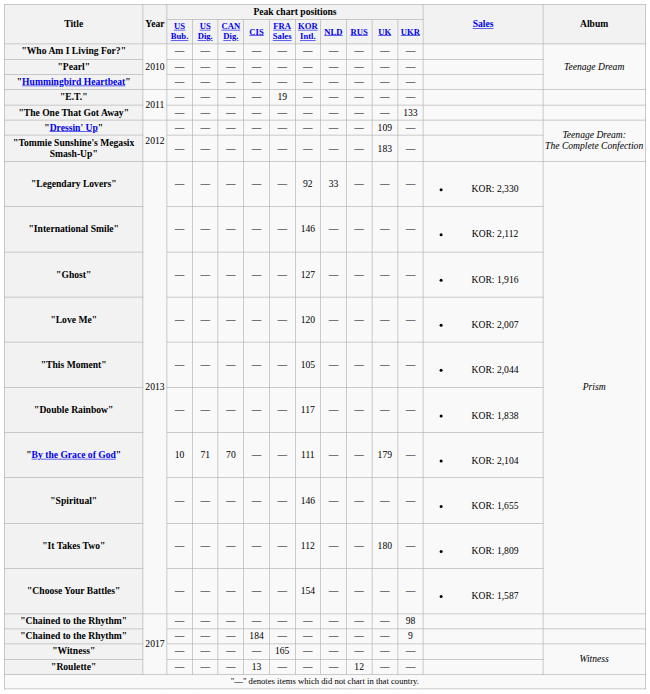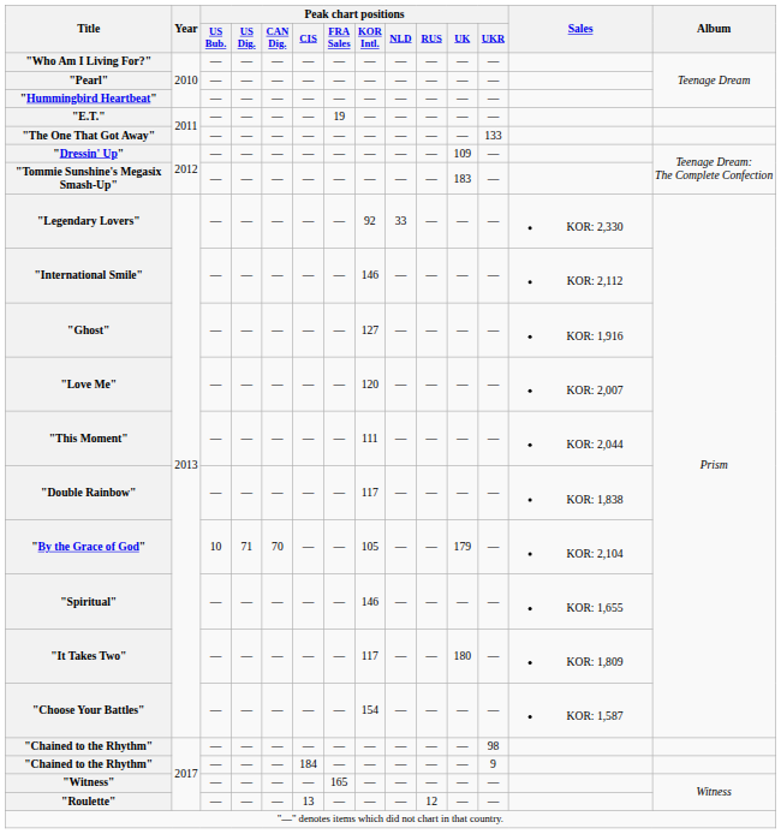 <table class="wikitable plainrowheaders" style="text-align:center;">
 <tr>
 <th scope="col" rowspan="2" style="width:14em;">Title</th>
 <th scope="col" rowspan="2" style="width:1em;">Year</th>
 <th scope="col" colspan="10">Peak chart positions</th>
 <th scope="col" rowspan="2" style="width:12em;"><a href='#'>Sales</a></th>
 <th scope="col" rowspan="2">Album</th>
 </tr>
 <tr>
 <th scope="col" style="width:2.5em;font-size:90%;"><a href='#'>US<br>Bub.</a><br></th>
 <th scope="col" style="width:2.5em;font-size:90%;"><a href='#'>US<br>Dig.</a><br></th>
 <th scope="col" style="width:2.5em;font-size:90%;"><a href='#'>CAN<br>Dig.</a><br></th>
 <th scope="col" style="width:2.5em;font-size:90%;"><a href='#'>CIS</a><br></th>
 <th scope="col" style="width:2.5em;font-size:90%;"><a href='#'>FRA<br>Sales</a><br></th>
 <th scope="col" style="width:2.5em;font-size:90%;"><a href='#'>KOR<br>Intl.</a><br></th>
 <th scope="col" style="width:2.5em;font-size:90%;"><a href='#'>NLD</a><br></th>
 <th scope="col" style="width:2.5em;font-size:90%;"><a href='#'>RUS</a><br></th>
 <th scope="col" style="width:2.5em;font-size:90%;"><a href='#'>UK</a><br></th>
 <th scope="col" style="width:2.5em;font-size:90%;"><a href='#'>UKR</a><br></th>
 </tr>
 <tr>
 <th scope="row">"Who Am I Living For?"</th>
 <td rowspan="3">2010</td>
 <td>—</td>
 <td>—</td>
 <td>—</td>
 <td>—</td>
 <td>—</td>
 <td>—</td>
 <td>—</td>
 <td>—</td>
 <td>—</td>
 <td>—</td>
 <td></td>
 <td rowspan="3"><em>Teenage Dream</em></td>
 </tr>
 <tr>
 <th scope="row">"Pearl"</th>
 <td>—</td>
 <td>—</td>
 <td>—</td>
 <td>—</td>
 <td>—</td>
 <td>—</td>
 <td>—</td>
 <td>—</td>
 <td>—</td>
 <td>—</td>
 <td></td>
 </tr>
 <tr>
 <th scope="row">"<a href='#'>Hummingbird Heartbeat</a>"</th>
 <td>—</td>
 <td>—</td>
 <td>—</td>
 <td>—</td>
 <td>—</td>
 <td>—</td>
 <td>—</td>
 <td>—</td>
 <td>—</td>
 <td>—</td>
 <td></td>
 </tr>
 <tr>
 <th scope="row">"E.T."<br></th>
 <td rowspan="2">2011</td>
 <td>—</td>
 <td>—</td>
 <td>—</td>
 <td>—</td>
 <td>19</td>
 <td>—</td>
 <td>—</td>
 <td>—</td>
 <td>—</td>
 <td>—</td>
 <td></td>
 <td></td>
 </tr>
 <tr>
 <th scope="row">"The One That Got Away"<br></th>
 <td>—</td>
 <td>—</td>
 <td>—</td>
 <td>—</td>
 <td>—</td>
 <td>—</td>
 <td>—</td>
 <td>—</td>
 <td>—</td>
 <td>133</td>
 <td></td>
 <td></td>
 </tr>
 <tr>
 <th scope="row">"<a href='#'>Dressin' Up</a>"</th>
 <td rowspan="2">2012</td>
 <td>—</td>
 <td>—</td>
 <td>—</td>
 <td>—</td>
 <td>—</td>
 <td>—</td>
 <td>—</td>
 <td>—</td>
 <td>109</td>
 <td>—</td>
 <td></td>
 <td rowspan="2"><em>Teenage Dream:<br>The Complete Confection</em></td>
 </tr>
 <tr>
 <th scope="row">"Tommie Sunshine's Megasix Smash-Up"</th>
 <td>—</td>
 <td>—</td>
 <td>—</td>
 <td>—</td>
 <td>—</td>
 <td>—</td>
 <td>—</td>
 <td>—</td>
 <td>183</td>
 <td>—</td>
 <td></td>
 </tr>
 <tr>
 <th scope="row">"Legendary Lovers"</th>
 <td rowspan="10">2013</td>
 <td>—</td>
 <td>—</td>
 <td>—</td>
 <td>—</td>
 <td>—</td>
 <td>92</td>
 <td>33</td>
 <td>—</td>
 <td>—</td>
 <td>—</td>
 <td><br><ul><li>KOR: 2,330</li></ul></td>
 <td rowspan="10"><em>Prism</em></td>
 </tr>
 <tr>
 <th scope="row">"International Smile"</th>
 <td>—</td>
 <td>—</td>
 <td>—</td>
 <td>—</td>
 <td>—</td>
 <td>146</td>
 <td>—</td>
 <td>—</td>
 <td>—</td>
 <td>—</td>
 <td><br><ul><li>KOR: 2,112</li></ul></td>
 </tr>
 <tr>
 <th scope="row">"Ghost"</th>
 <td>—</td>
 <td>—</td>
 <td>—</td>
 <td>—</td>
 <td>—</td>
 <td>127</td>
 <td>—</td>
 <td>—</td>
 <td>—</td>
 <td>—</td>
 <td><br><ul><li>KOR: 1,916</li></ul></td>
 </tr>
 <tr>
 <th scope="row">"Love Me"</th>
 <td>—</td>
 <td>—</td>
 <td>—</td>
 <td>—</td>
 <td>—</td>
 <td>120</td>
 <td>—</td>
 <td>—</td>
 <td>—</td>
 <td>—</td>
 <td><br><ul><li>KOR: 2,007</li></ul></td>
 </tr>
 <tr>
 <th scope="row">"This Moment"</th>
 <td>—</td>
 <td>—</td>
 <td>—</td>
 <td>—</td>
 <td>—</td>
-<td>105</td>
+<td>111</td>
 <td>—</td>
 <td>—</td>
 <td>—</td>
 <td>—</td>
 <td><br><ul><li>KOR: 2,044</li></ul></td>
 </tr>
 <tr>
 <th scope="row">"Double Rainbow"</th>
 <td>—</td>
 <td>—</td>
 <td>—</td>
 <td>—</td>
 <td>—</td>
 <td>117</td>
 <td>—</td>
 <td>—</td>
 <td>—</td>
 <td>—</td>
 <td><br><ul><li>KOR: 1,838</li></ul></td>
 </tr>
 <tr>
 <th scope="row">"<a href='#'>By the Grace of God</a>"</th>
 <td>10</td>
 <td>71</td>
 <td>70</td>
 <td>—</td>
 <td>—</td>
-<td>111</td>
+<td>105</td>
 <td>—</td>
 <td>—</td>
 <td>179</td>
 <td>—</td>
 <td><br><ul><li>KOR: 2,104</li></ul></td>
 </tr>
 <tr>
 <th scope="row">"Spiritual"</th>
 <td>—</td>
 <td>—</td>
 <td>—</td>
 <td>—</td>
 <td>—</td>
 <td>146</td>
 <td>—</td>
 <td>—</td>
 <td>—</td>
 <td>—</td>
 <td><br><ul><li>KOR: 1,655</li></ul></td>
 </tr>
 <tr>
 <th scope="row">"It Takes Two"</th>
 <td>—</td>
 <td>—</td>
 <td>—</td>
 <td>—</td>
 <td>—</td>
-<td>112</td>
+<td>117</td>
 <td>—</td>
 <td>—</td>
 <td>180</td>
 <td>—</td>
 <td><br><ul><li>KOR: 1,809</li></ul></td>
 </tr>
 <tr>
 <th scope="row">"Choose Your Battles"</th>
 <td>—</td>
 <td>—</td>
 <td>—</td>
 <td>—</td>
 <td>—</td>
 <td>154</td>
 <td>—</td>
 <td>—</td>
 <td>—</td>
 <td>—</td>
 <td><br><ul><li>KOR: 1,587</li></ul></td>
 </tr>
 <tr>
 <th scope="row">"Chained to the Rhythm"<br></th>
 <td rowspan="4">2017</td>
 <td>—</td>
 <td>—</td>
 <td>—</td>
 <td>—</td>
 <td>—</td>
 <td>—</td>
 <td>—</td>
 <td>—</td>
 <td>—</td>
 <td>98</td>
 <td></td>
 <td></td>
 </tr>
 <tr>
 <th scope="row">"Chained to the Rhythm"<br></th>
 <td>—</td>
 <td>—</td>
 <td>—</td>
 <td>184</td>
 <td>—</td>
 <td>—</td>
 <td>—</td>
 <td>—</td>
 <td>—</td>
 <td>9</td>
 <td></td>
 <td></td>
 </tr>
 <tr>
 <th scope="row">"Witness"</th>
 <td>—</td>
 <td>—</td>
 <td>—</td>
 <td>—</td>
 <td>165</td>
 <td>—</td>
 <td>—</td>
 <td>—</td>
 <td>—</td>
 <td>—</td>
 <td></td>
 <td rowspan="2"><em>Witness</em></td>
 </tr>
 <tr>
 <th scope="row">"Roulette"</th>
 <td>—</td>
 <td>—</td>
 <td>—</td>
 <td>13</td>
 <td>—</td>
 <td>—</td>
 <td>—</td>
 <td>12</td>
 <td>—</td>
 <td>—</td>
 <td></td>
 </tr>
 <tr>
 <td colspan="14" style="font-size:90%;">"—" denotes items which did not chart in that country.</td>
 </tr>
 </table>
